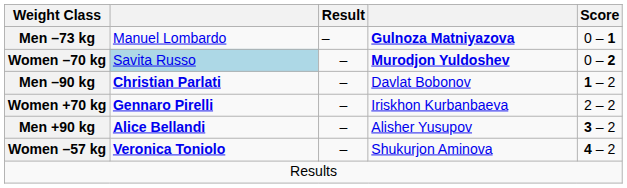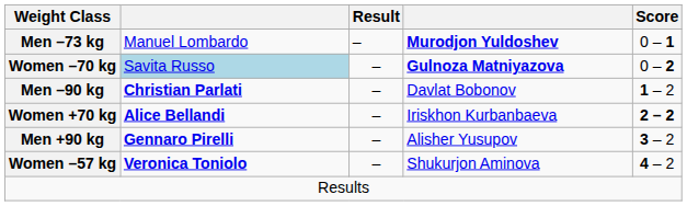 <table class="wikitable">
 <tr>
 <th>Weight Class</th>
 <th style="width: 230px;"></th>
 <th>Result</th>
 <th style="width: 230px;"></th>
 <th>Score</th>
 </tr>
 <tr>
 <th>Men –73 kg</th>
 <td><a href='#'>Manuel Lombardo</a></td>
 <td> – <strong></strong></td>
-<td><strong><a href='#'>Gulnoza Matniyazova</a></strong></td>
+<td><strong><a href='#'>Murodjon Yuldoshev</a></strong></td>
 <td align=center>0 – <strong>1</strong></td>
 </tr>
 <tr>
 <th>Women –70 kg</th>
 <td style="background: lightblue;"><a href='#'>Savita Russo</a></td>
 <td align=center> – <strong></strong></td>
-<td><strong><a href='#'>Murodjon Yuldoshev</a></strong></td>
+<td><strong><a href='#'>Gulnoza Matniyazova</a></strong></td>
 <td align=center>0 – <strong>2</strong></td>
 </tr>
 <tr>
 <th>Men –90 kg</th>
 <td><strong><a href='#'>Christian Parlati</a></strong></td>
 <td align=center><strong></strong> – </td>
 <td><a href='#'>Davlat Bobonov</a></td>
 <td align=center><strong>1</strong> – 2</td>
 </tr>
 <tr>
 <th>Women +70 kg</th>
-<td><strong><a href='#'>Gennaro Pirelli</a></strong></td>
+<td><strong><a href='#'>Alice Bellandi</a></strong></td>
 <td align=center><strong></strong> – </td>
 <td><a href='#'>Iriskhon Kurbanbaeva</a></td>
-<td align=center>2 – 2</td>
+<td align=center><strong>2 – 2</strong></td>
 </tr>
 <tr>
 <th>Men +90 kg</th>
-<td><strong><a href='#'>Alice Bellandi</a></strong></td>
+<td><strong><a href='#'>Gennaro Pirelli</a></strong></td>
 <td align=center><strong></strong> – </td>
 <td><a href='#'>Alisher Yusupov</a></td>
 <td align=center><strong>3</strong> – 2</td>
 </tr>
 <tr>
 <th>Women –57 kg</th>
 <td><strong><a href='#'>Veronica Toniolo</a></strong></td>
 <td align=center><strong></strong> – </td>
 <td><a href='#'>Shukurjon Aminova</a></td>
 <td align=center><strong>4</strong> – 2</td>
 </tr>
 <tr>
 <td align=center colspan=5>Results</td>
 </tr>
 </table>
